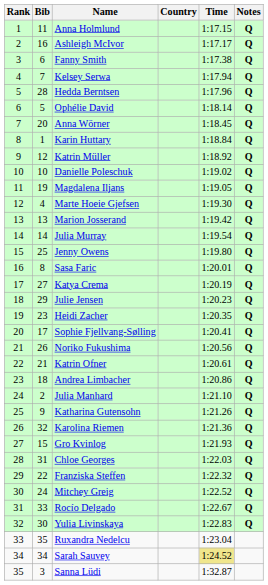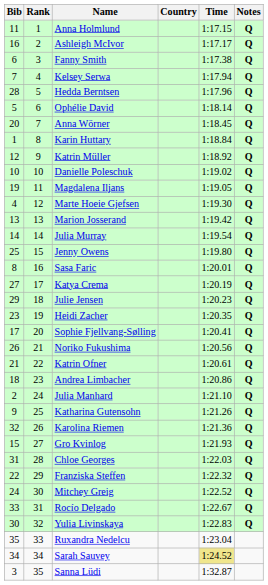 <table class="wikitable sortable" style="text-align:center">
 <tr>
+<th>Bib</th>
 <th>Rank</th>
-<th>Bib</th>
 <th>Name</th>
 <th>Country</th>
 <th>Time</th>
 <th>Notes</th>
 </tr>
 <tr bgcolor="#ccffcc">
+<td>11</td>
 <td>1</td>
-<td>11</td>
 <td align=left><a href='#'>Anna Holmlund</a></td>
 <td align=left></td>
 <td>1:17.15</td>
 <td><strong>Q</strong></td>
 </tr>
 <tr bgcolor="#ccffcc">
+<td>16</td>
 <td>2</td>
-<td>16</td>
 <td align=left><a href='#'>Ashleigh McIvor</a></td>
 <td align=left></td>
 <td>1:17.17</td>
 <td><strong>Q</strong></td>
 </tr>
 <tr bgcolor="#ccffcc">
+<td>6</td>
 <td>3</td>
-<td>6</td>
 <td align=left><a href='#'>Fanny Smith</a></td>
 <td align=left></td>
 <td>1:17.38</td>
 <td><strong>Q</strong></td>
 </tr>
 <tr bgcolor="#ccffcc">
+<td>7</td>
 <td>4</td>
-<td>7</td>
 <td align=left><a href='#'>Kelsey Serwa</a></td>
 <td align=left></td>
 <td>1:17.94</td>
 <td><strong>Q</strong></td>
 </tr>
 <tr bgcolor="#ccffcc">
+<td>28</td>
 <td>5</td>
-<td>28</td>
 <td align=left><a href='#'>Hedda Berntsen</a></td>
 <td align=left></td>
 <td>1:17.96</td>
 <td><strong>Q</strong></td>
 </tr>
 <tr bgcolor="#ccffcc">
+<td>5</td>
 <td>6</td>
-<td>5</td>
 <td align=left><a href='#'>Ophélie David</a></td>
 <td align=left></td>
 <td>1:18.14</td>
 <td><strong>Q</strong></td>
 </tr>
 <tr bgcolor="#ccffcc">
+<td>20</td>
 <td>7</td>
-<td>20</td>
 <td align=left><a href='#'>Anna Wörner</a></td>
 <td align=left></td>
 <td>1:18.45</td>
 <td><strong>Q</strong></td>
 </tr>
 <tr bgcolor="#ccffcc">
+<td>1</td>
 <td>8</td>
-<td>1</td>
 <td align=left><a href='#'>Karin Huttary</a></td>
 <td align=left></td>
 <td>1:18.84</td>
 <td><strong>Q</strong></td>
 </tr>
 <tr bgcolor="#ccffcc">
+<td>12</td>
 <td>9</td>
-<td>12</td>
 <td align=left><a href='#'>Katrin Müller</a></td>
 <td align=left></td>
 <td>1:18.92</td>
 <td><strong>Q</strong></td>
 </tr>
 <tr bgcolor="#ccffcc">
 <td>10</td>
 <td>10</td>
 <td align=left><a href='#'>Danielle Poleschuk</a></td>
 <td align=left></td>
 <td>1:19.02</td>
 <td><strong>Q</strong></td>
 </tr>
 <tr bgcolor="#ccffcc">
+<td>19</td>
 <td>11</td>
-<td>19</td>
 <td align=left><a href='#'>Magdalena Iljans</a></td>
 <td align=left></td>
 <td>1:19.05</td>
 <td><strong>Q</strong></td>
 </tr>
 <tr bgcolor="#ccffcc">
+<td>4</td>
 <td>12</td>
-<td>4</td>
 <td align=left><a href='#'>Marte Hoeie Gjefsen</a></td>
 <td align=left></td>
 <td>1:19.30</td>
 <td><strong>Q</strong></td>
 </tr>
 <tr bgcolor="#ccffcc">
 <td>13</td>
 <td>13</td>
 <td align=left><a href='#'>Marion Josserand</a></td>
 <td align=left></td>
 <td>1:19.42</td>
 <td><strong>Q</strong></td>
 </tr>
 <tr bgcolor="#ccffcc">
 <td>14</td>
 <td>14</td>
 <td align=left><a href='#'>Julia Murray</a></td>
 <td align=left></td>
 <td>1:19.54</td>
 <td><strong>Q</strong></td>
 </tr>
 <tr bgcolor="#ccffcc">
+<td>25</td>
 <td>15</td>
-<td>25</td>
 <td align=left><a href='#'>Jenny Owens</a></td>
 <td align=left></td>
 <td>1:19.80</td>
 <td><strong>Q</strong></td>
 </tr>
 <tr bgcolor="#ccffcc">
+<td>8</td>
 <td>16</td>
-<td>8</td>
 <td align=left><a href='#'>Sasa Faric</a></td>
 <td align=left></td>
 <td>1:20.01</td>
 <td><strong>Q</strong></td>
 </tr>
 <tr bgcolor="#ccffcc">
+<td>27</td>
 <td>17</td>
-<td>27</td>
 <td align=left><a href='#'>Katya Crema</a></td>
 <td align=left></td>
 <td>1:20.19</td>
 <td><strong>Q</strong></td>
 </tr>
 <tr bgcolor="#ccffcc">
+<td>29</td>
 <td>18</td>
-<td>29</td>
 <td align=left><a href='#'>Julie Jensen</a></td>
 <td align=left></td>
 <td>1:20.23</td>
 <td><strong>Q</strong></td>
 </tr>
 <tr bgcolor="#ccffcc">
+<td>23</td>
 <td>19</td>
-<td>23</td>
 <td align=left><a href='#'>Heidi Zacher</a></td>
 <td align=left></td>
 <td>1:20.35</td>
 <td><strong>Q</strong></td>
 </tr>
 <tr bgcolor="#ccffcc">
+<td>17</td>
 <td>20</td>
-<td>17</td>
 <td align=left><a href='#'>Sophie Fjellvang-Sølling</a></td>
 <td align=left></td>
 <td>1:20.41</td>
 <td><strong>Q</strong></td>
 </tr>
 <tr bgcolor="#ccffcc">
+<td>26</td>
 <td>21</td>
-<td>26</td>
 <td align=left><a href='#'>Noriko Fukushima</a></td>
 <td align=left></td>
 <td>1:20.56</td>
 <td><strong>Q</strong></td>
 </tr>
 <tr bgcolor="#ccffcc">
+<td>21</td>
 <td>22</td>
-<td>21</td>
 <td align=left><a href='#'>Katrin Ofner</a></td>
 <td align=left></td>
 <td>1:20.61</td>
 <td><strong>Q</strong></td>
 </tr>
 <tr bgcolor="#ccffcc">
+<td>18</td>
 <td>23</td>
-<td>18</td>
 <td align=left><a href='#'>Andrea Limbacher</a></td>
 <td align=left></td>
 <td>1:20.86</td>
 <td><strong>Q</strong></td>
 </tr>
 <tr bgcolor="#ccffcc">
+<td>2</td>
 <td>24</td>
-<td>2</td>
 <td align=left><a href='#'>Julia Manhard</a></td>
 <td align=left></td>
 <td>1:21.10</td>
 <td><strong>Q</strong></td>
 </tr>
 <tr bgcolor="#ccffcc">
+<td>9</td>
 <td>25</td>
-<td>9</td>
 <td align=left><a href='#'>Katharina Gutensohn</a></td>
 <td align=left></td>
 <td>1:21.26</td>
 <td><strong>Q</strong></td>
 </tr>
 <tr bgcolor="#ccffcc">
+<td>32</td>
 <td>26</td>
-<td>32</td>
 <td align=left><a href='#'>Karolina Riemen</a></td>
 <td align=left></td>
 <td>1:21.36</td>
 <td><strong>Q</strong></td>
 </tr>
 <tr bgcolor="#ccffcc">
+<td>15</td>
 <td>27</td>
-<td>15</td>
 <td align=left><a href='#'>Gro Kvinlog</a></td>
 <td align=left></td>
 <td>1:21.93</td>
 <td><strong>Q</strong></td>
 </tr>
 <tr bgcolor="#ccffcc">
+<td>31</td>
 <td>28</td>
-<td>31</td>
 <td align=left><a href='#'>Chloe Georges</a></td>
 <td align=left></td>
 <td>1:22.03</td>
 <td><strong>Q</strong></td>
 </tr>
 <tr bgcolor="#ccffcc">
+<td>22</td>
 <td>29</td>
-<td>22</td>
 <td align=left><a href='#'>Franziska Steffen</a></td>
 <td align=left></td>
 <td>1:22.32</td>
 <td><strong>Q</strong></td>
 </tr>
 <tr bgcolor="#ccffcc">
+<td>24</td>
 <td>30</td>
-<td>24</td>
 <td align=left><a href='#'>Mitchey Greig</a></td>
 <td align=left></td>
 <td>1:22.52</td>
 <td><strong>Q</strong></td>
 </tr>
 <tr bgcolor="#ccffcc">
+<td>33</td>
 <td>31</td>
-<td>33</td>
 <td align=left><a href='#'>Rocío Delgado</a></td>
 <td align=left></td>
 <td>1:22.67</td>
 <td><strong>Q</strong></td>
 </tr>
 <tr bgcolor="#ccffcc">
+<td>30</td>
 <td>32</td>
-<td>30</td>
 <td align=left><a href='#'>Yulia Livinskaya</a></td>
 <td align=left></td>
 <td>1:22.83</td>
 <td><strong>Q</strong></td>
 </tr>
 <tr>
+<td>35</td>
 <td>33</td>
-<td>35</td>
 <td align=left><a href='#'>Ruxandra Nedelcu</a></td>
 <td align=left></td>
 <td>1:23.04</td>
 <td></td>
 </tr>
 <tr>
 <td>34</td>
 <td>34</td>
 <td align=left><a href='#'>Sarah Sauvey</a></td>
 <td align=left></td>
 <td style="background: khaki;">1:24.52</td>
 <td></td>
 </tr>
 <tr>
+<td>3</td>
 <td>35</td>
-<td>3</td>
 <td align=left><a href='#'>Sanna Lüdi</a></td>
 <td align=left></td>
 <td>1:32.87</td>
 <td></td>
 </tr>
 </table>
